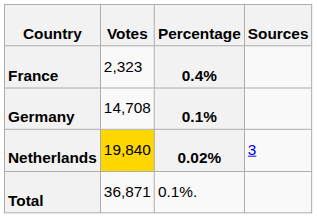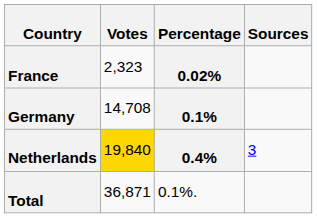 <table class="wikitable">
 <tr>
 <th><br>Country</th>
 <th><br>Votes</th>
 <th><br>Percentage</th>
 <th><br>Sources</th>
 </tr>
 <tr>
 <th style="text-align: left;"><br>France</th>
 <td>2,323</td>
-<th style="text-align: center;"><br>0.4%</th>
+<th style="text-align: center;"><br>0.02%</th>
 <td></td>
 </tr>
 <tr>
 <th style="text-align: left;"><br>Germany</th>
 <td>14,708</td>
 <th style="text-align: center;"><br>0.1%</th>
 <td></td>
 </tr>
 <tr>
 <th style="text-align: left;"><br>Netherlands</th>
 <td style="background: gold;">19,840</td>
-<th style="text-align: center;"><br>0.02%</th>
+<th style="text-align: center;"><br>0.4%</th>
 <td><a href='#'>3</a></td>
 </tr>
 <tr>
 <th style="text-align: left;"><br>Total</th>
 <td>36,871</td>
 <td>0.1%.</td>
 </tr>
 </table>
